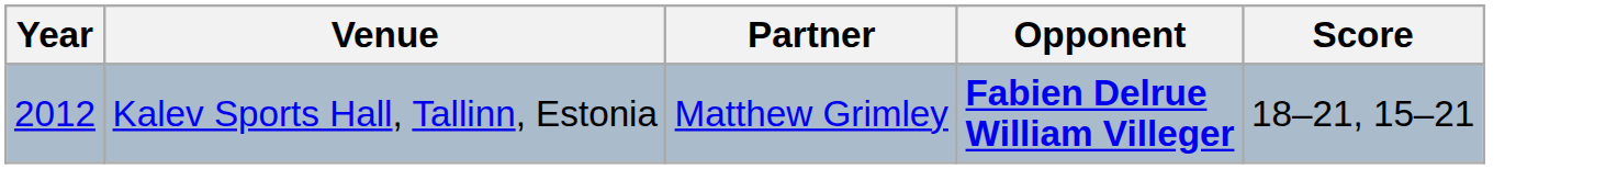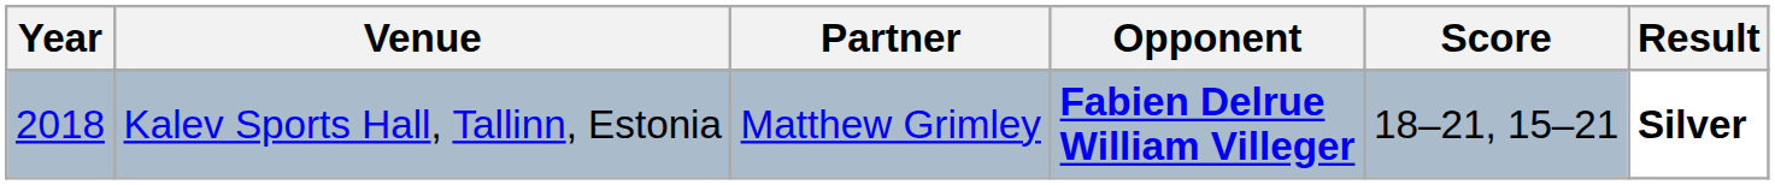 <table class="sortable wikitable" style="font-size: 90%;">
 <tr>
 <th>Year</th>
 <th>Venue</th>
 <th>Partner</th>
 <th>Opponent</th>
 <th>Score</th>
+<th>Result</th>
 </tr>
 <tr style="background:#AABBCC">
-<td align="center"><a href='#'>2012</a></td>
+<td align="center"><a href='#'>2018</a></td>
 <td align="left"><a href='#'>Kalev Sports Hall</a>, <a href='#'>Tallinn</a>, Estonia</td>
 <td align="left"> <a href='#'>Matthew Grimley</a></td>
 <td align="left"><strong> <a href='#'>Fabien Delrue</a><br> <a href='#'>William Villeger</a></strong></td>
 <td align="left">18–21, 15–21</td>
+<td style="text-align:left; background:white"> <strong>Silver</strong></td>
 </tr>
 </table>
